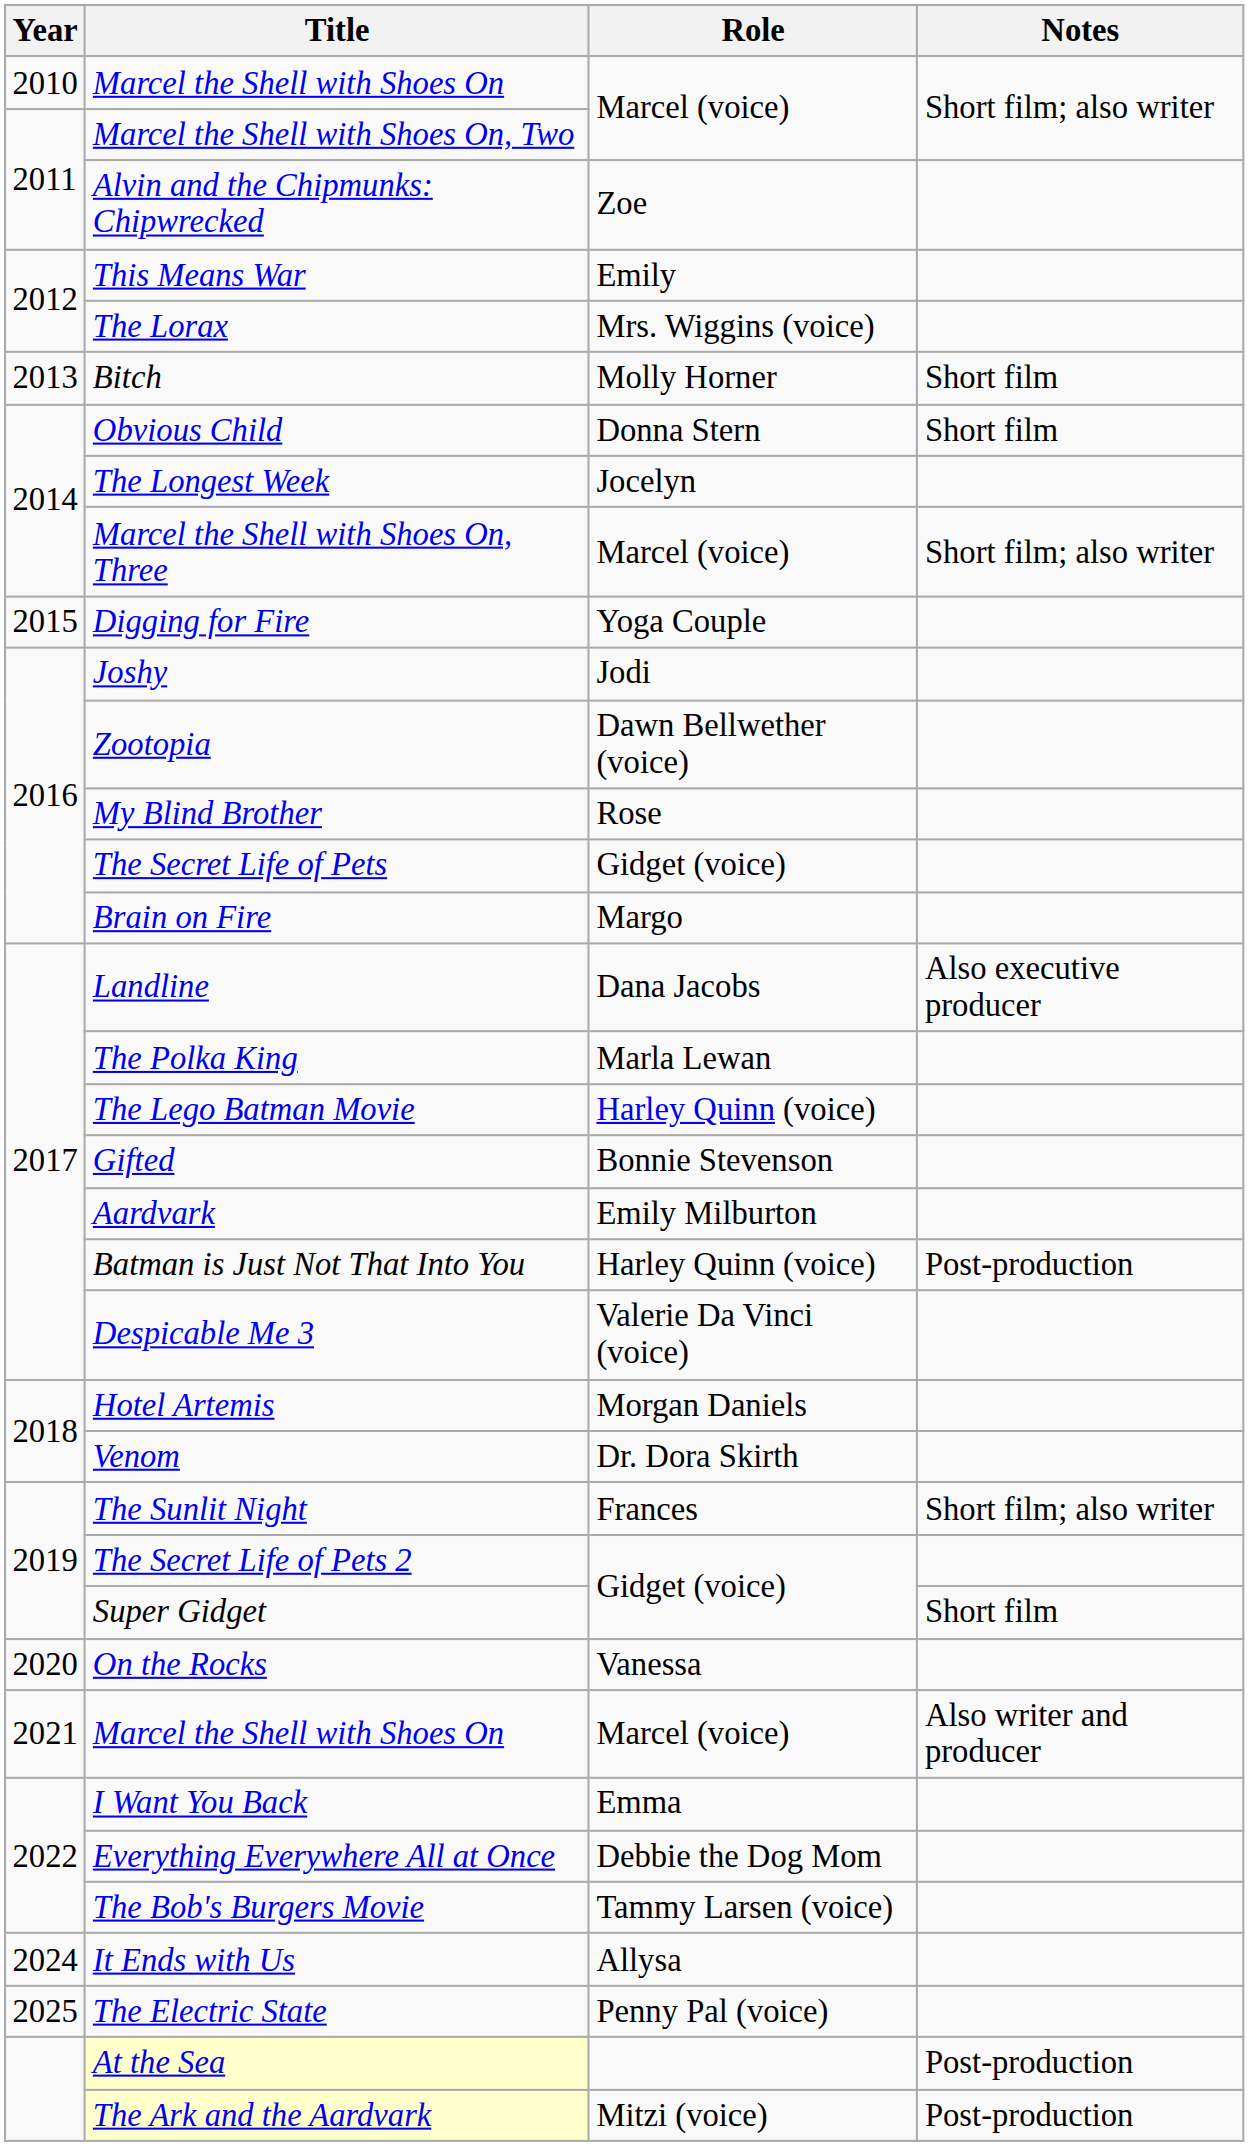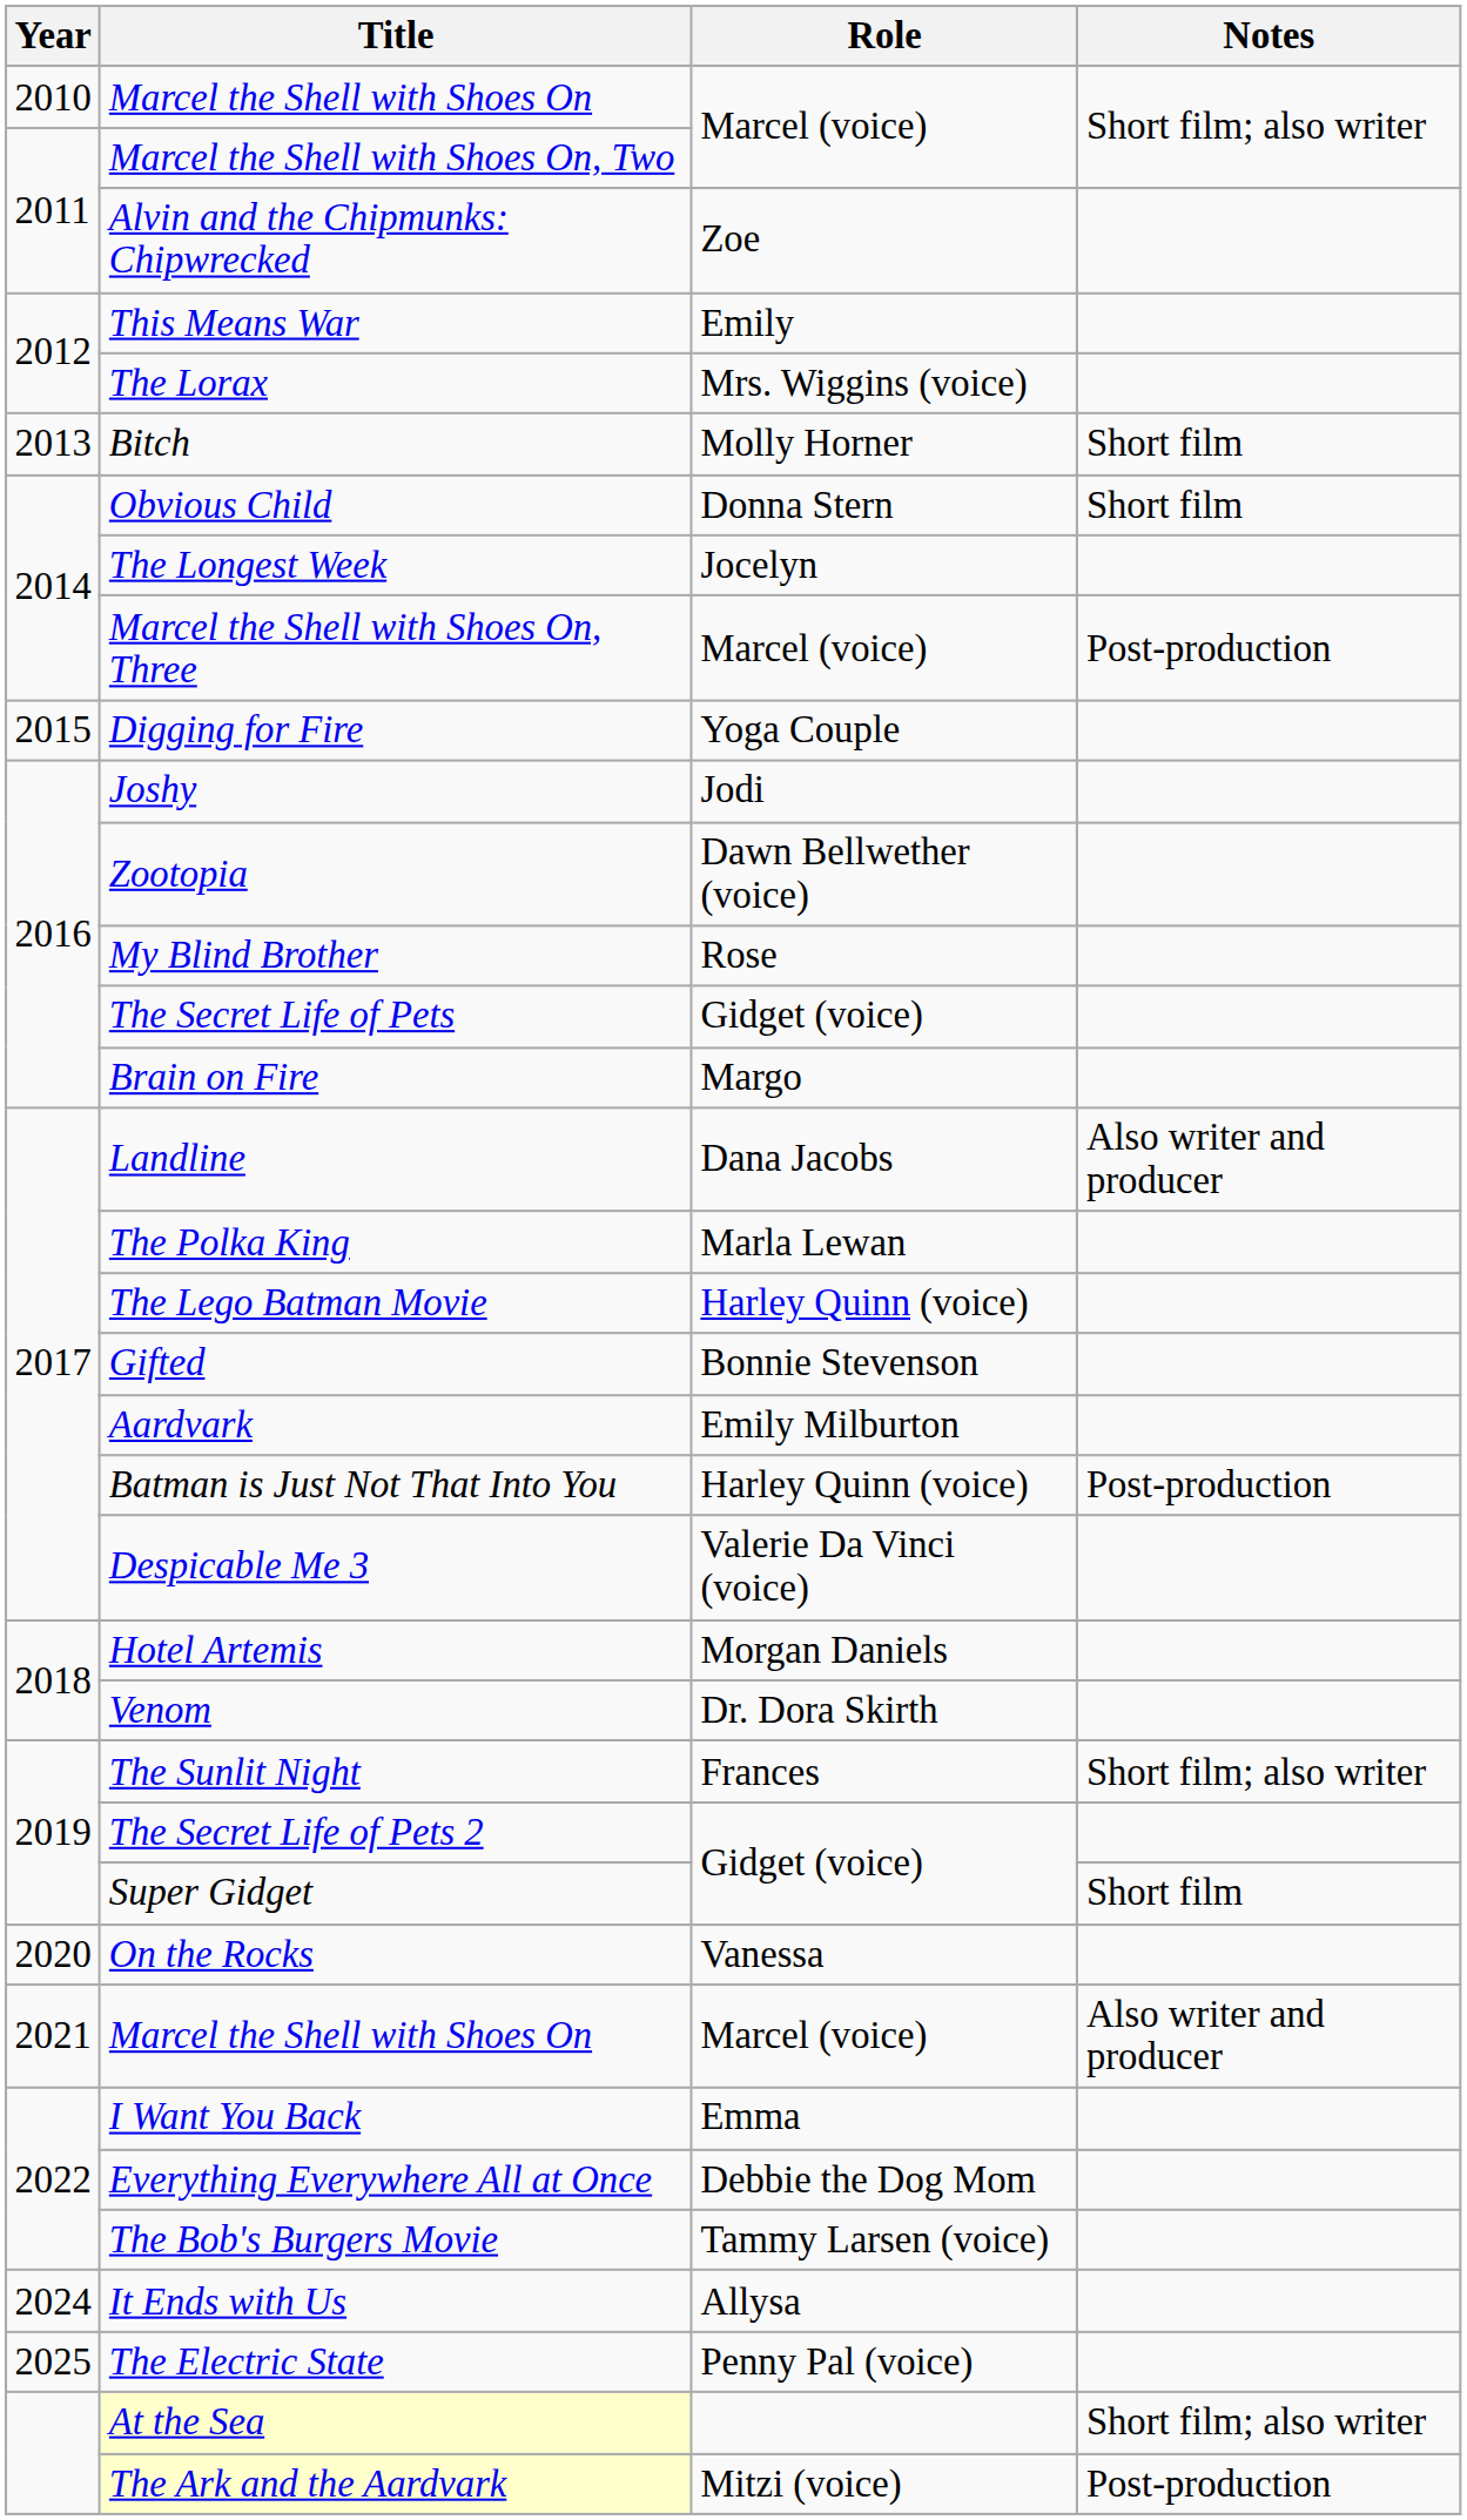 <table class="wikitable sortable">
 <tr>
 <th>Year</th>
 <th>Title</th>
 <th>Role</th>
 <th>Notes</th>
 </tr>
 <tr>
 <td>2010</td>
 <td><em><a href='#'>Marcel the Shell with Shoes On</a></em></td>
 <td rowspan="2">Marcel (voice)</td>
 <td rowspan="2">Short film; also writer</td>
 </tr>
 <tr>
 <td rowspan="2">2011</td>
 <td><em><a href='#'>Marcel the Shell with Shoes On, Two</a></em></td>
 </tr>
 <tr>
 <td><em><a href='#'>Alvin and the Chipmunks: Chipwrecked</a></em></td>
 <td>Zoe</td>
 <td></td>
 </tr>
 <tr>
 <td rowspan="2">2012</td>
 <td><a href='#'><em>This Means War</em></a></td>
 <td>Emily</td>
 <td></td>
 </tr>
 <tr>
 <td><a href='#'><em>The Lorax</em></a></td>
 <td>Mrs. Wiggins (voice)</td>
 <td></td>
 </tr>
 <tr>
 <td>2013</td>
 <td><em>Bitch</em></td>
 <td>Molly Horner</td>
 <td>Short film</td>
 </tr>
 <tr>
 <td rowspan="3">2014</td>
 <td><em><a href='#'>Obvious Child</a></em></td>
 <td>Donna Stern</td>
 <td>Short film</td>
 </tr>
 <tr>
 <td><em><a href='#'>The Longest Week</a></em></td>
 <td>Jocelyn</td>
 <td></td>
 </tr>
 <tr>
 <td><em><a href='#'>Marcel the Shell with Shoes On, Three</a></em></td>
 <td>Marcel (voice)</td>
-<td>Short film; also writer</td>
+<td>Post-production</td>
 </tr>
 <tr>
 <td>2015</td>
 <td><em><a href='#'>Digging for Fire</a></em></td>
 <td>Yoga Couple</td>
 <td></td>
 </tr>
 <tr>
 <td rowspan="5">2016</td>
 <td><a href='#'><em>Joshy</em></a></td>
 <td>Jodi</td>
 <td></td>
 </tr>
 <tr>
 <td><em><a href='#'>Zootopia</a></em></td>
 <td>Dawn Bellwether (voice)</td>
 <td></td>
 </tr>
 <tr>
 <td><em><a href='#'>My Blind Brother</a></em></td>
 <td>Rose</td>
 <td></td>
 </tr>
 <tr>
 <td><em><a href='#'>The Secret Life of Pets</a></em></td>
 <td>Gidget (voice)</td>
 <td></td>
 </tr>
 <tr>
 <td><a href='#'><em>Brain on Fire</em></a></td>
 <td>Margo</td>
 <td></td>
 </tr>
 <tr>
 <td rowspan="7">2017</td>
 <td><a href='#'><em>Landline</em></a></td>
 <td>Dana Jacobs</td>
-<td>Also executive producer</td>
+<td>Also writer and producer</td>
 </tr>
 <tr>
 <td><em><a href='#'>The Polka King</a></em></td>
 <td>Marla Lewan</td>
 <td></td>
 </tr>
 <tr>
 <td><em><a href='#'>The Lego Batman Movie</a></em></td>
 <td><a href='#'>Harley Quinn</a> (voice)</td>
 <td></td>
 </tr>
 <tr>
 <td><a href='#'><em>Gifted</em></a></td>
 <td>Bonnie Stevenson</td>
 <td></td>
 </tr>
 <tr>
 <td><a href='#'><em>Aardvark</em></a></td>
 <td>Emily Milburton</td>
 <td></td>
 </tr>
 <tr>
 <td><em>Batman is Just Not That Into You</em></td>
 <td>Harley Quinn (voice)</td>
 <td>Post-production</td>
 </tr>
 <tr>
 <td><em><a href='#'>Despicable Me 3</a></em></td>
 <td>Valerie Da Vinci (voice)</td>
 <td></td>
 </tr>
 <tr>
 <td rowspan="2">2018</td>
 <td><em><a href='#'>Hotel Artemis</a></em></td>
 <td>Morgan Daniels</td>
 <td></td>
 </tr>
 <tr>
 <td><a href='#'><em>Venom</em></a></td>
 <td>Dr. Dora Skirth</td>
 <td></td>
 </tr>
 <tr>
 <td rowspan="3">2019</td>
 <td><em><a href='#'>The Sunlit Night</a></em></td>
 <td>Frances</td>
 <td>Short film; also writer</td>
 </tr>
 <tr>
 <td><em><a href='#'>The Secret Life of Pets 2</a></em></td>
 <td rowspan="2">Gidget (voice)</td>
 <td></td>
 </tr>
 <tr>
 <td><em>Super Gidget</em></td>
 <td>Short film</td>
 </tr>
 <tr>
 <td>2020</td>
 <td><a href='#'><em>On the Rocks</em></a></td>
 <td>Vanessa</td>
 <td></td>
 </tr>
 <tr>
 <td>2021</td>
 <td><a href='#'><em>Marcel the Shell with Shoes On</em></a></td>
 <td>Marcel (voice)</td>
 <td>Also writer and producer</td>
 </tr>
 <tr>
 <td rowspan="3">2022</td>
 <td><a href='#'><em>I Want You Back</em></a></td>
 <td>Emma</td>
 <td></td>
 </tr>
 <tr>
 <td><em><a href='#'>Everything Everywhere All at Once</a></em></td>
 <td>Debbie the Dog Mom</td>
 <td></td>
 </tr>
 <tr>
 <td><em><a href='#'>The Bob's Burgers Movie</a></em></td>
 <td>Tammy Larsen (voice)</td>
 <td></td>
 </tr>
 <tr>
 <td>2024</td>
 <td><em><a href='#'>It Ends with Us</a></em></td>
 <td>Allysa</td>
 <td></td>
 </tr>
 <tr>
 <td>2025</td>
 <td><em><a href='#'>The Electric State</a></em></td>
 <td>Penny Pal (voice)</td>
 <td></td>
 </tr>
 <tr>
 <td rowspan="2"></td>
 <td style="background:#FFFFCC;"><em><a href='#'>At the Sea</a></em> </td>
 <td></td>
-<td>Post-production</td>
+<td>Short film; also writer</td>
 </tr>
 <tr>
 <td style="background:#FFFFCC;"><em><a href='#'>The Ark and the Aardvark</a></em> </td>
 <td>Mitzi (voice)</td>
 <td>Post-production</td>
 </tr>
 </table>
